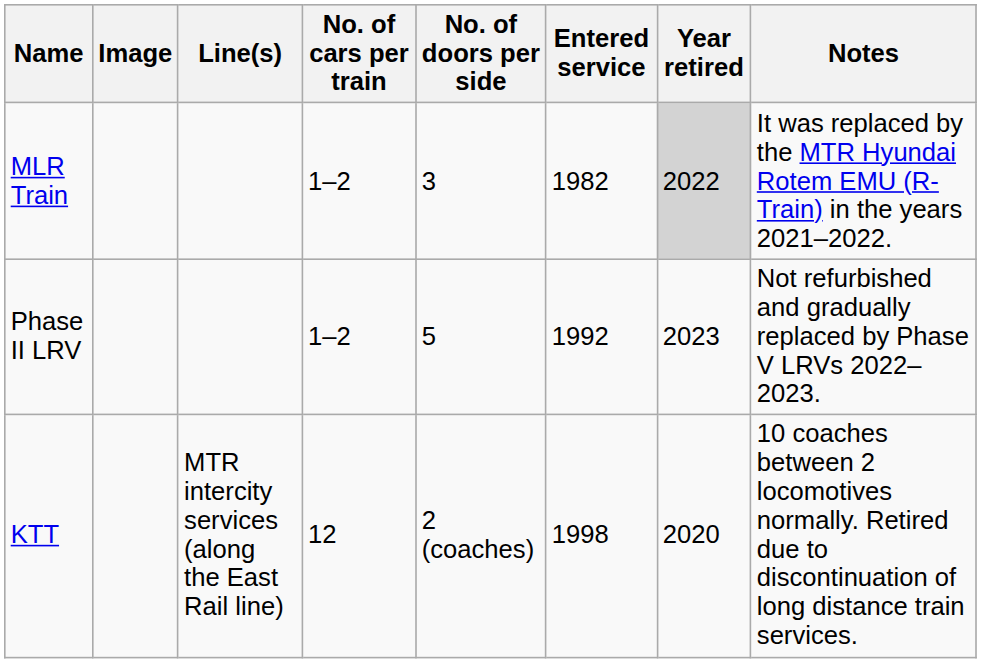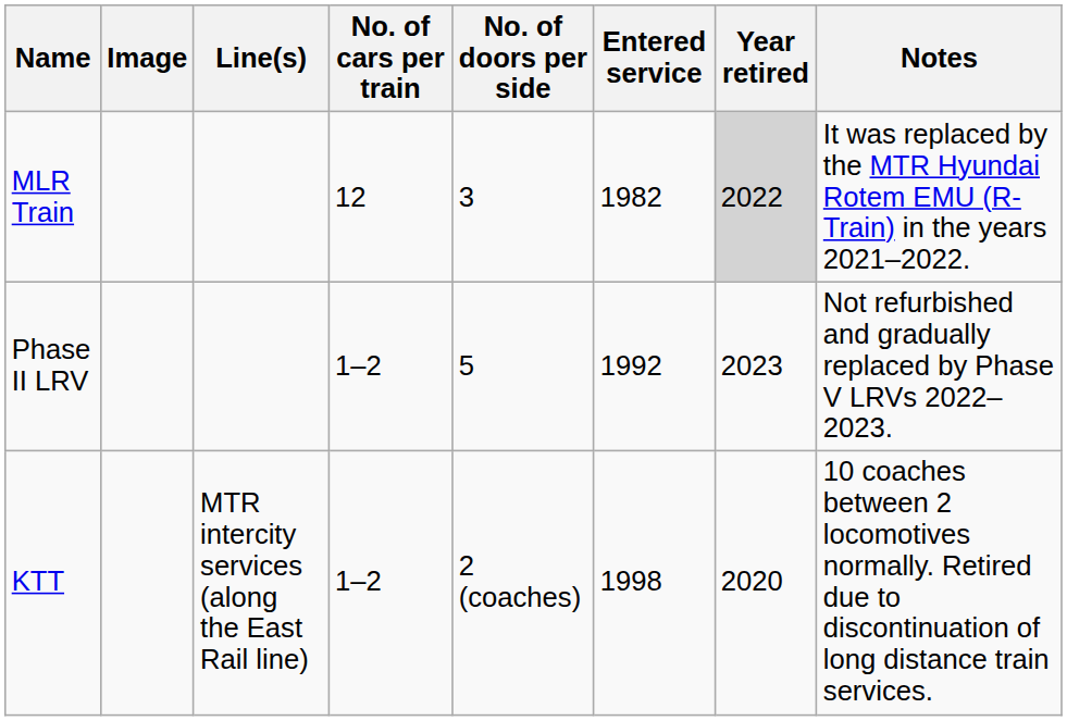 <table class="wikitable sortable">
 <tr>
 <th>Name</th>
 <th>Image</th>
 <th>Line(s)</th>
 <th scope="col" style="min-width:60px;">No. of cars per train</th>
 <th>No. of doors per side</th>
 <th>Entered service</th>
 <th>Year retired</th>
 <th scope="col" style="max-width:150 px;">Notes</th>
 </tr>
 <tr>
 <td><a href='#'>MLR Train</a></td>
 <td></td>
 <td></td>
-<td>1–2</td>
+<td>12</td>
 <td>3</td>
 <td>1982</td>
 <td style="background: lightgrey;">2022</td>
 <td>It was replaced by the <a href='#'>MTR Hyundai Rotem EMU (R-Train)</a> in the years 2021–2022.</td>
 </tr>
 <tr>
 <td>Phase II LRV</td>
 <td></td>
 <td></td>
 <td>1–2</td>
 <td>5</td>
 <td>1992</td>
 <td>2023</td>
 <td>Not refurbished and gradually replaced by Phase V LRVs 2022–2023.</td>
 </tr>
 <tr>
 <td><a href='#'>KTT</a></td>
 <td></td>
 <td>MTR intercity services (along the East Rail line)</td>
-<td>12</td>
+<td>1–2</td>
 <td>2 (coaches)</td>
 <td>1998</td>
 <td>2020</td>
 <td>10 coaches between 2 locomotives normally. Retired due to discontinuation of long distance train services.</td>
 </tr>
 </table>
